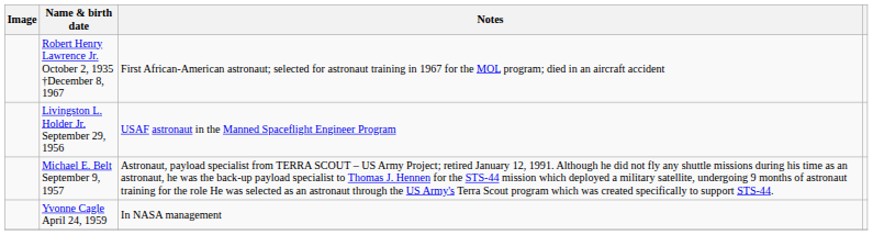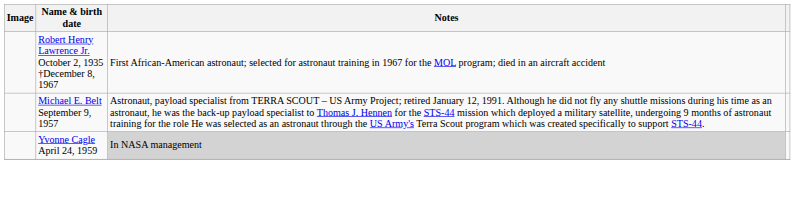 <table class="wikitable sticky-header">
 <tr>
 <th>Image</th>
 <th>Name & birth date</th>
 <th>Notes</th>
 <th></th>
 </tr>
 <tr>
 <td></td>
 <td><a href='#'>Robert Henry Lawrence Jr.</a><br>October 2, 1935<br>†December 8, 1967</td>
 <td>First African-American astronaut; selected for astronaut training in 1967 for the <a href='#'>MOL</a> program; died in an aircraft accident</td>
 <td></td>
 </tr>
 <tr>
 <td></td>
-<td><a href='#'>Livingston L. Holder Jr.</a><br>September 29, 1956</td>
-<td><a href='#'>USAF</a> <a href='#'>astronaut</a> in the <a href='#'>Manned Spaceflight Engineer Program</a></td>
-<td></td>
-</tr>
-<tr>
-<td></td>
 <td><a href='#'>Michael E. Belt</a><br>September 9, 1957</td>
 <td>Astronaut, payload specialist from TERRA SCOUT – US Army Project; retired January 12, 1991. Although he did not fly any shuttle missions during his time as an astronaut, he was the back-up payload specialist to <a href='#'>Thomas J. Hennen</a> for the <a href='#'>STS-44</a> mission which deployed a military satellite, undergoing 9 months of astronaut training for the role He was selected as an astronaut through the <a href='#'>US Army's</a> Terra Scout program which was created specifically to support <a href='#'>STS-44</a>.</td>
 <td></td>
 </tr>
 <tr>
 <td></td>
 <td><a href='#'>Yvonne Cagle</a><br>April 24, 1959</td>
-<td>In NASA management</td>
+<td style="background: lightgrey;">In NASA management</td>
 <td></td>
 </tr>
 <tr>
 </tr>
 </table>
